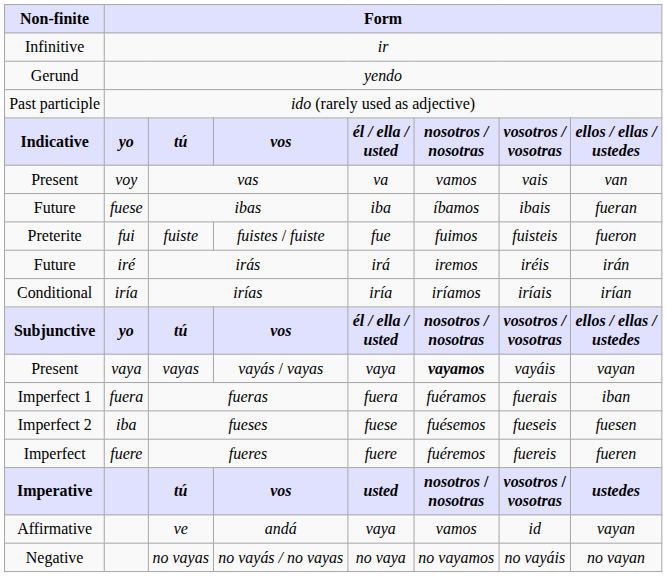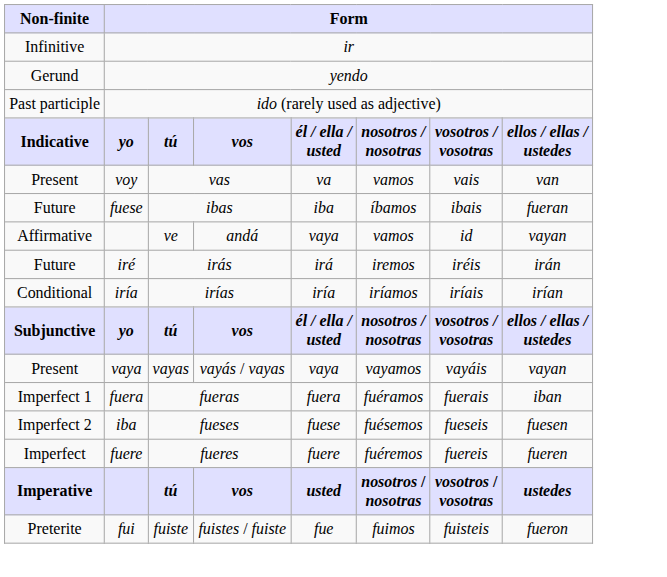 <table border="2" cellpadding="4" cellspacing="0" style="margin: 1em 1em 1em 0; background: #f9f9f9; border: 1px #aaa solid; border-collapse: collapse; font-size: 95%;">
 <tr>
 <th bgcolor="#E0E0FF">Non-finite</th>
 <th colspan="7" bgcolor="#E0E0FF">Form</th>
 </tr>
 <tr align = "center">
 <td>Infinitive</td>
 <td colspan="7"><em>ir</em></td>
 </tr>
 <tr align = "center">
 <td>Gerund</td>
 <td colspan="7"><em>yendo</em></td>
 </tr>
 <tr align = "center">
 <td>Past participle</td>
 <td colspan="7"><em>ido</em> (rarely used as adjective)</td>
 </tr>
 <tr align = "center">
 <th bgcolor="#E0E0FF">Indicative</th>
 <th bgcolor="#E0E0FF"><em>yo</em></th>
 <th bgcolor="#E0E0FF"><em>tú</em></th>
 <th bgcolor="#E0E0FF"><em>vos</em></th>
 <th bgcolor="#E0E0FF"><em>él / ella /<br> usted</em></th>
 <th bgcolor="#E0E0FF"><em>nosotros /<br>nosotras</em></th>
 <th bgcolor="#E0E0FF"><em>vosotros /<br>vosotras</em></th>
 <th bgcolor="#E0E0FF"><em>ellos / ellas /<br>ustedes</em></th>
 </tr>
 <tr align = "center">
 <td>Present</td>
 <td><em>voy</em></td>
 <td colspan="2"><em>vas</em></td>
 <td><em>va</em></td>
 <td><em>vamos</em></td>
 <td><em>vais</em></td>
 <td><em>van</em></td>
 </tr>
 <tr align = "center">
 <td>Future</td>
 <td><em>fuese</em></td>
 <td colspan="2"><em>ibas</em></td>
 <td><em>iba</em></td>
 <td><em>íbamos</em></td>
 <td><em>ibais</em></td>
 <td><em>fueran</em></td>
 </tr>
 <tr align = "center">
-<td>Preterite</td>
-<td><em>fui</em></td>
-<td><em>fuiste</em></td>
-<td><em>fuistes</em> / <em>fuiste</em></td>
-<td><em>fue</em></td>
-<td><em>fuimos</em></td>
-<td><em>fuisteis</em></td>
-<td><em>fueron</em></td>
+<td>Affirmative</td>
+<td> </td>
+<td><em>ve</em></td>
+<td><em>andá</em></td>
+<td><em>vaya</em></td>
+<td><em>vamos</em></td>
+<td><em>id</em></td>
+<td><em>vayan</em></td>
 </tr>
 <tr align = "center">
 <td>Future</td>
 <td><em>iré</em></td>
 <td colspan="2"><em>irás</em></td>
 <td><em>irá</em></td>
 <td><em>iremos</em></td>
 <td><em>iréis</em></td>
 <td><em>irán</em></td>
 </tr>
 <tr align = "center">
 <td>Conditional</td>
 <td><em>iría</em></td>
 <td colspan="2"><em>irías</em></td>
 <td><em>iría</em></td>
 <td><em>iríamos</em></td>
 <td><em>iríais</em></td>
 <td><em>irían</em></td>
 </tr>
 <tr align = "center">
 <th bgcolor="#E0E0FF">Subjunctive</th>
 <th bgcolor="#E0E0FF"><em>yo</em></th>
 <th bgcolor="#E0E0FF"><em>tú</em></th>
 <th bgcolor="#E0E0FF"><em>vos</em></th>
 <th bgcolor="#E0E0FF"><em>él / ella /<br> usted</em></th>
 <th bgcolor="#E0E0FF"><em>nosotros /<br>nosotras</em></th>
 <th bgcolor="#E0E0FF"><em>vosotros /<br>vosotras</em></th>
 <th bgcolor="#E0E0FF"><em>ellos / ellas /<br>ustedes</em></th>
 </tr>
 <tr align = "center">
 <td>Present</td>
 <td><em>vaya</em></td>
 <td><em>vayas</em></td>
 <td><em>vayás</em> / <em>vayas</em> </td>
 <td><em>vaya</em></td>
-<td><strong><em>vayamos</em></strong></td>
+<td><em>vayamos</em></td>
 <td><em>vayáis</em></td>
 <td><em>vayan</em></td>
 </tr>
 <tr align = "center">
 <td>Imperfect 1</td>
 <td><em>fuera</em></td>
 <td colspan="2"><em>fueras</em></td>
 <td><em>fuera</em></td>
 <td><em>fuéramos</em></td>
 <td><em>fuerais</em></td>
 <td><em>iban</em></td>
 </tr>
 <tr align = "center">
 <td>Imperfect 2</td>
 <td><em>iba</em></td>
 <td colspan="2"><em>fueses</em></td>
 <td><em>fuese</em></td>
 <td><em>fuésemos</em></td>
 <td><em>fueseis</em></td>
 <td><em>fuesen</em></td>
 </tr>
 <tr align = "center">
 <td>Imperfect</td>
 <td><em>fuere</em></td>
 <td colspan="2"><em>fueres</em></td>
 <td><em>fuere</em></td>
 <td><em>fuéremos</em></td>
 <td><em>fuereis</em></td>
 <td><em>fueren</em></td>
 </tr>
 <tr align = "center">
 <th bgcolor="#E0E0FF">Imperative</th>
 <th bgcolor="#E0E0FF"> </th>
 <th bgcolor="#E0E0FF"><em>tú</em></th>
 <th bgcolor="#E0E0FF"><em>vos</em></th>
 <th bgcolor="#E0E0FF"><em>usted</em></th>
 <th bgcolor="#E0E0FF"><em>nosotros</em> /<br> <em>nosotras</em></th>
 <th bgcolor="#E0E0FF"><em>vosotros</em> /<br><em>vosotras</em></th>
 <th bgcolor="#E0E0FF"><em>ustedes</em></th>
 </tr>
 <tr align = "center">
-<td>Affirmative</td>
-<td> </td>
-<td><em>ve</em></td>
-<td><em>andá</em></td>
-<td><em>vaya</em></td>
-<td><em>vamos</em></td>
-<td><em>id</em></td>
-<td><em>vayan</em></td>
-</tr>
-<tr align = "center">
-<td>Negative</td>
-<td> </td>
-<td><em>no vayas</em></td>
-<td><em>no vayás / no vayas</em></td>
-<td><em>no vaya</em></td>
-<td><em>no vayamos</em></td>
-<td><em>no vayáis</em></td>
-<td><em>no vayan</em></td>
+<td>Preterite</td>
+<td><em>fui</em></td>
+<td><em>fuiste</em></td>
+<td><em>fuistes</em> / <em>fuiste</em></td>
+<td><em>fue</em></td>
+<td><em>fuimos</em></td>
+<td><em>fuisteis</em></td>
+<td><em>fueron</em></td>
 </tr>
 </table>
